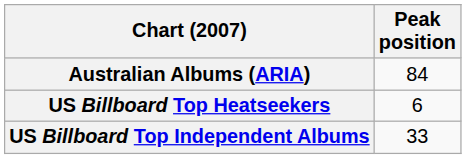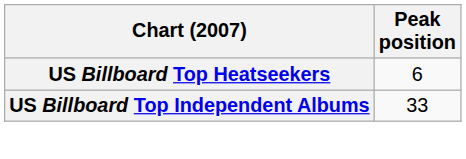 <table class="wikitable sortable plainrowheaders">
 <tr>
 <th>Chart (2007)</th>
 <th>Peak<br>position</th>
-</tr>
-<tr>
-<th scope="row">Australian Albums (<a href='#'>ARIA</a>)</th>
-<td align="center">84</td>
 </tr>
 <tr>
 <th scope="row">US <em>Billboard</em> <a href='#'>Top Heatseekers</a></th>
 <td align="center">6</td>
 </tr>
 <tr>
 <th scope="row">US <em>Billboard</em> <a href='#'>Top Independent Albums</a></th>
 <td align="center">33</td>
 </tr>
 </table>
